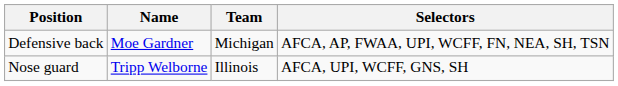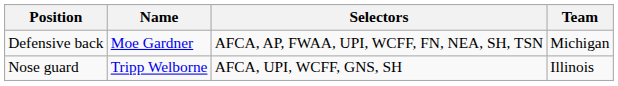 <table class="wikitable" style="font-size: 90%">
 <tr>
 <th>Position</th>
 <th>Name</th>
+<th>Selectors</th>
 <th>Team</th>
-<th>Selectors</th>
 </tr>
 <tr>
 <td>Defensive back</td>
 <td><a href='#'>Moe Gardner</a></td>
+<td>AFCA, AP, FWAA, UPI, WCFF, FN, NEA, SH, TSN</td>
 <td>Michigan</td>
-<td>AFCA, AP, FWAA, UPI, WCFF, FN, NEA, SH, TSN</td>
 </tr>
 <tr align="left">
 <td>Nose guard</td>
 <td><a href='#'>Tripp Welborne</a></td>
+<td>AFCA, UPI, WCFF, GNS, SH</td>
 <td>Illinois</td>
-<td>AFCA, UPI, WCFF, GNS, SH</td>
 </tr>
 </table>
